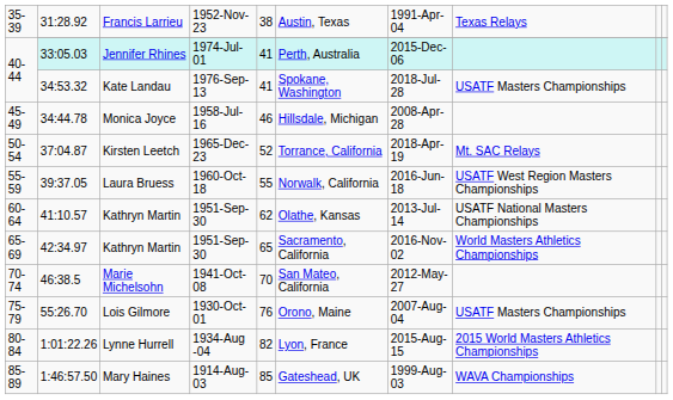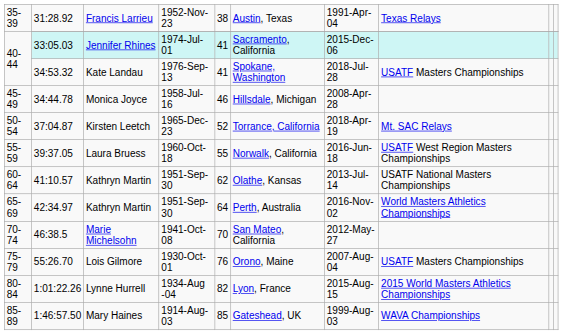 <table class="wikitable" style="font-size:95%; width: 95%">
 <tr>
 <td>35-39</td>
 <td>31:28.92</td>
 <td><a href='#'>Francis Larrieu</a></td>
 <td>1952-Nov-23</td>
 <td>38</td>
 <td><a href='#'>Austin</a>, Texas</td>
 <td>1991-Apr-04</td>
 <td><a href='#'>Texas Relays</a></td>
 <td></td>
 <td></td>
 </tr>
 <tr>
 <td rowspan=3>40-44</td>
 </tr>
 <tr style="background:#cef6f5;">
 <td>33:05.03</td>
 <td><a href='#'>Jennifer Rhines</a></td>
 <td>1974-Jul-01</td>
 <td>41</td>
-<td><a href='#'>Perth</a>, Australia</td>
+<td><a href='#'>Sacramento</a>, California</td>
 <td>2015-Dec-06</td>
 <td></td>
 <td></td>
 <td></td>
 </tr>
 <tr>
 <td>34:53.32</td>
 <td>Kate Landau</td>
 <td>1976-Sep-13</td>
 <td>41</td>
 <td><a href='#'>Spokane, Washington</a></td>
 <td>2018-Jul-28</td>
 <td><a href='#'>USATF</a> Masters Championships</td>
 <td></td>
 <td></td>
 </tr>
 <tr>
 <td>45-49</td>
 <td>34:44.78</td>
 <td>Monica Joyce</td>
 <td>1958-Jul-16</td>
 <td>46</td>
 <td><a href='#'>Hillsdale</a>, Michigan</td>
 <td>2008-Apr-28</td>
 <td></td>
 <td></td>
 <td></td>
 </tr>
 <tr>
 <td>50-54</td>
 <td>37:04.87</td>
 <td>Kirsten Leetch</td>
 <td>1965-Dec-23</td>
 <td>52</td>
 <td><a href='#'>Torrance, California</a></td>
 <td>2018-Apr-19</td>
 <td><a href='#'>Mt. SAC Relays</a></td>
 <td></td>
 <td></td>
 </tr>
 <tr>
 <td>55-59</td>
 <td>39:37.05</td>
 <td>Laura Bruess</td>
 <td>1960-Oct-18</td>
 <td>55</td>
 <td><a href='#'>Norwalk</a>, California</td>
 <td>2016-Jun-18</td>
 <td><a href='#'>USATF</a> West Region Masters Championships</td>
 <td></td>
 <td></td>
 </tr>
 <tr>
 <td>60-64</td>
 <td>41:10.57</td>
 <td>Kathryn Martin</td>
 <td>1951-Sep-30</td>
 <td>62</td>
 <td><a href='#'>Olathe</a>, Kansas</td>
 <td>2013-Jul-14</td>
 <td>USATF National Masters Championships</td>
 <td></td>
 <td></td>
 </tr>
 <tr>
 <td>65-69</td>
 <td>42:34.97</td>
 <td>Kathryn Martin</td>
 <td>1951-Sep-30</td>
-<td>65</td>
-<td><a href='#'>Sacramento</a>, California</td>
+<td>64</td>
+<td><a href='#'>Perth</a>, Australia</td>
 <td>2016-Nov-02</td>
 <td><a href='#'>World Masters Athletics Championships</a></td>
 <td></td>
 <td></td>
 </tr>
 <tr>
 <td>70-74</td>
 <td>46:38.5</td>
 <td><a href='#'>Marie Michelsohn</a></td>
 <td>1941-Oct-08</td>
 <td>70</td>
 <td><a href='#'>San Mateo</a>, California</td>
 <td>2012-May-27</td>
 <td></td>
 <td></td>
 <td></td>
 </tr>
 <tr>
 <td>75-79</td>
 <td>55:26.70</td>
 <td>Lois Gilmore</td>
 <td>1930-Oct-01</td>
 <td>76</td>
 <td><a href='#'>Orono</a>, Maine</td>
 <td>2007-Aug-04</td>
 <td><a href='#'>USATF</a> Masters Championships</td>
 <td></td>
 <td></td>
 </tr>
 <tr>
 <td>80-84</td>
 <td>1:01:22.26</td>
 <td>Lynne Hurrell</td>
 <td>1934-Aug -04</td>
 <td>82</td>
 <td><a href='#'>Lyon</a>, France</td>
 <td>2015-Aug-15</td>
 <td><a href='#'>2015 World Masters Athletics Championships</a></td>
 <td></td>
 <td></td>
 </tr>
 <tr>
 <td>85-89</td>
 <td>1:46:57.50</td>
 <td>Mary Haines</td>
 <td>1914-Aug-03</td>
 <td>85</td>
 <td><a href='#'>Gateshead</a>, UK</td>
 <td>1999-Aug-03</td>
 <td><a href='#'>WAVA Championships</a></td>
 <td></td>
 <td></td>
 </tr>
 </table>
